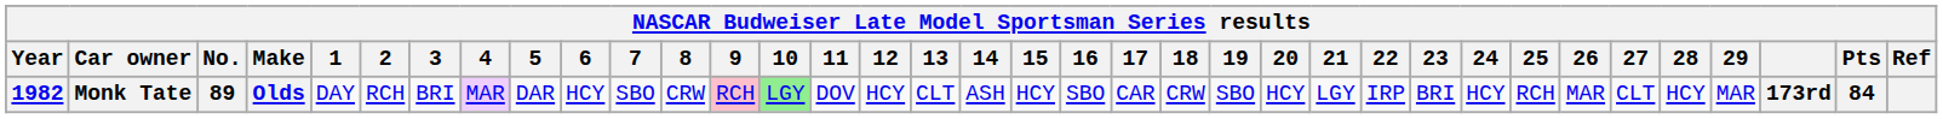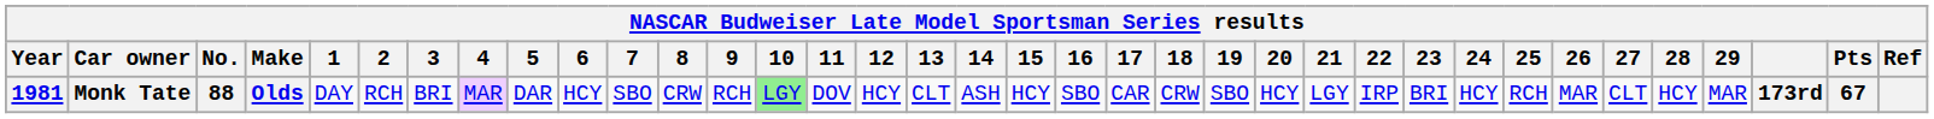 <table class="wikitable" style="text-align:center; font-size:75%">
 <tr>
 <th colspan=36><a href='#'>NASCAR Budweiser Late Model Sportsman Series</a> results</th>
 </tr>
 <tr>
 <th>Year</th>
 <th>Car owner</th>
 <th>No.</th>
 <th>Make</th>
 <th>1</th>
 <th>2</th>
 <th>3</th>
 <th>4</th>
 <th>5</th>
 <th>6</th>
 <th>7</th>
 <th>8</th>
 <th>9</th>
 <th>10</th>
 <th>11</th>
 <th>12</th>
 <th>13</th>
 <th>14</th>
 <th>15</th>
 <th>16</th>
 <th>17</th>
 <th>18</th>
 <th>19</th>
 <th>20</th>
 <th>21</th>
 <th>22</th>
 <th>23</th>
 <th>24</th>
 <th>25</th>
 <th>26</th>
 <th>27</th>
 <th>28</th>
 <th>29</th>
 <th></th>
 <th>Pts</th>
 <th>Ref</th>
 </tr>
 <tr>
-<th><a href='#'>1982</a></th>
+<th><a href='#'>1981</a></th>
 <th>Monk Tate</th>
-<th>89</th>
+<th>88</th>
 <th><a href='#'>Olds</a></th>
 <td><a href='#'>DAY</a></td>
 <td><a href='#'>RCH</a></td>
 <td><a href='#'>BRI</a></td>
 <td style="background-color:#EFCFFF"><a href='#'>MAR</a><br></td>
 <td><a href='#'>DAR</a></td>
 <td><a href='#'>HCY</a></td>
 <td><a href='#'>SBO</a></td>
 <td><a href='#'>CRW</a></td>
-<td style="background: pink;"><a href='#'>RCH</a></td>
+<td><a href='#'>RCH</a></td>
 <td style="background: lightgreen;"><a href='#'>LGY</a></td>
 <td><a href='#'>DOV</a></td>
 <td><a href='#'>HCY</a></td>
 <td><a href='#'>CLT</a></td>
 <td><a href='#'>ASH</a></td>
 <td><a href='#'>HCY</a></td>
 <td><a href='#'>SBO</a></td>
 <td><a href='#'>CAR</a></td>
 <td><a href='#'>CRW</a></td>
 <td><a href='#'>SBO</a></td>
 <td><a href='#'>HCY</a></td>
 <td><a href='#'>LGY</a></td>
 <td><a href='#'>IRP</a></td>
 <td><a href='#'>BRI</a></td>
 <td><a href='#'>HCY</a></td>
 <td><a href='#'>RCH</a></td>
 <td><a href='#'>MAR</a></td>
 <td><a href='#'>CLT</a></td>
 <td><a href='#'>HCY</a></td>
 <td><a href='#'>MAR</a></td>
 <th>173rd</th>
-<th>84</th>
+<th>67</th>
 <th></th>
 </tr>
 </table>
